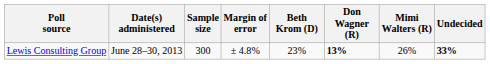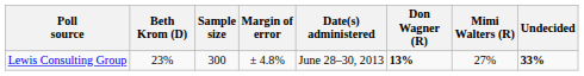 <table class="wikitable">
 <tr>
 <th>Poll<br>source</th>
-<th>Date(s)<br>administered</th>
+<th style="width:80px;">Beth<br>Krom (D)</th>
 <th>Sample<br>size</th>
 <th>Margin of<br>error</th>
-<th style="width:80px;">Beth<br>Krom (D)</th>
+<th>Date(s)<br>administered</th>
 <th style="width:80px;">Don<br>Wagner (R)</th>
 <th style="width:80px;">Mimi<br>Walters (R)</th>
 <th>Undecided</th>
 </tr>
 <tr>
 <td><a href='#'>Lewis Consulting Group</a></td>
-<td align=center>June 28–30, 2013</td>
+<td align=center>23%</td>
 <td align=center>300</td>
 <td align=center>± 4.8%</td>
-<td align=center>23%</td>
+<td align=center>June 28–30, 2013</td>
 <td><strong>13%</strong></td>
-<td align=center>26%</td>
+<td align=center>27%</td>
 <td><strong>33%</strong></td>
 </tr>
 </table>
